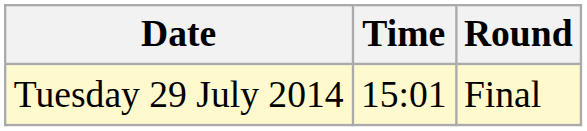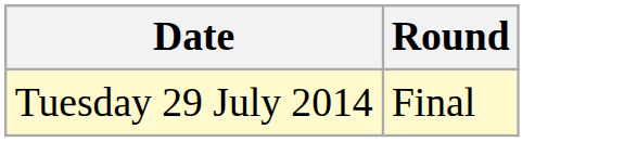 <table class="wikitable">
 <tr>
 <th>Date</th>
-<th>Time</th>
 <th>Round</th>
 </tr>
 <tr>
 <td style=background:lemonchiffon>Tuesday 29 July 2014</td>
-<td style=background:lemonchiffon>15:01</td>
 <td style=background:lemonchiffon>Final</td>
 </tr>
 </table>
